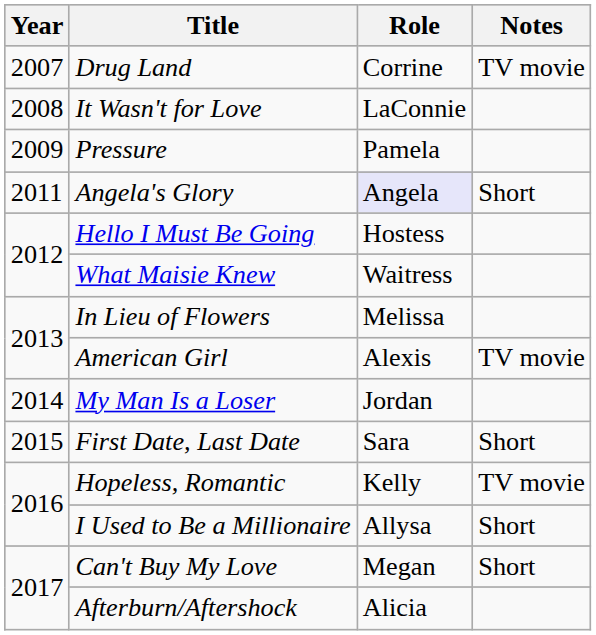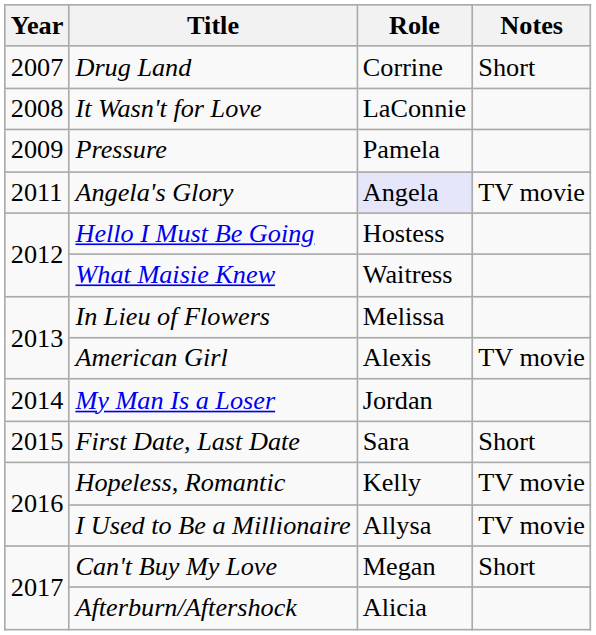 <table class="wikitable plainrowheaders sortable" style="margin-right: 0;">
 <tr>
 <th scope="col">Year</th>
 <th scope="col">Title</th>
 <th scope="col">Role</th>
 <th scope="col" class="unsortable">Notes</th>
 </tr>
 <tr>
 <td>2007</td>
 <td><em>Drug Land</em></td>
 <td>Corrine</td>
-<td>TV movie</td>
+<td>Short</td>
 </tr>
 <tr>
 <td>2008</td>
 <td><em>It Wasn't for Love</em></td>
 <td>LaConnie</td>
 <td></td>
 </tr>
 <tr>
 <td>2009</td>
 <td><em>Pressure</em></td>
 <td>Pamela</td>
 <td></td>
 </tr>
 <tr>
 <td>2011</td>
 <td><em>Angela's Glory</em></td>
 <td style="background: lavender;">Angela</td>
-<td>Short</td>
+<td>TV movie</td>
 </tr>
 <tr>
 <td rowspan="2">2012</td>
 <td><em><a href='#'>Hello I Must Be Going</a></em></td>
 <td>Hostess</td>
 <td></td>
 </tr>
 <tr>
 <td><em><a href='#'>What Maisie Knew</a></em></td>
 <td>Waitress</td>
 <td></td>
 </tr>
 <tr>
 <td rowspan="2">2013</td>
 <td><em>In Lieu of Flowers</em></td>
 <td>Melissa</td>
 <td></td>
 </tr>
 <tr>
 <td><em>American Girl</em></td>
 <td>Alexis</td>
 <td>TV movie</td>
 </tr>
 <tr>
 <td>2014</td>
 <td><em><a href='#'>My Man Is a Loser</a></em></td>
 <td>Jordan</td>
 <td></td>
 </tr>
 <tr>
 <td>2015</td>
 <td><em>First Date, Last Date</em></td>
 <td>Sara</td>
 <td>Short</td>
 </tr>
 <tr>
 <td rowspan="2">2016</td>
 <td><em>Hopeless, Romantic</em></td>
 <td>Kelly</td>
 <td>TV movie</td>
 </tr>
 <tr>
 <td><em>I Used to Be a Millionaire</em></td>
 <td>Allysa</td>
-<td>Short</td>
+<td>TV movie</td>
 </tr>
 <tr>
 <td rowspan="2">2017</td>
 <td><em>Can't Buy My Love</em></td>
 <td>Megan</td>
 <td>Short</td>
 </tr>
 <tr>
 <td><em>Afterburn/Aftershock</em></td>
 <td>Alicia</td>
 <td></td>
 </tr>
 </table>
